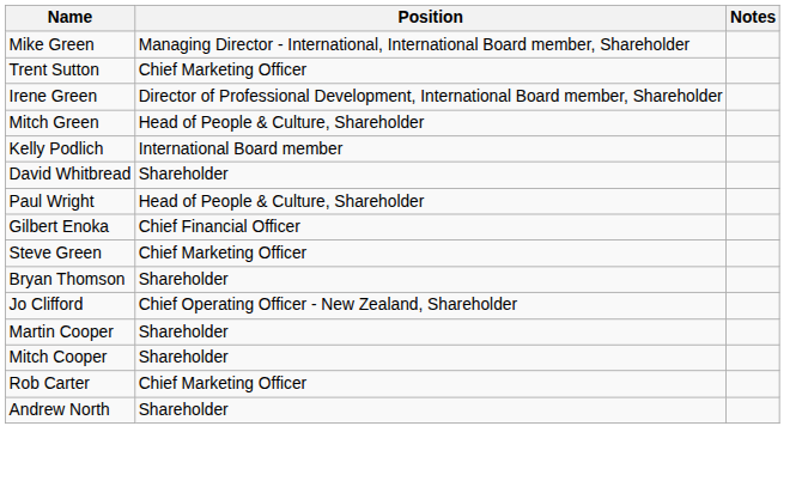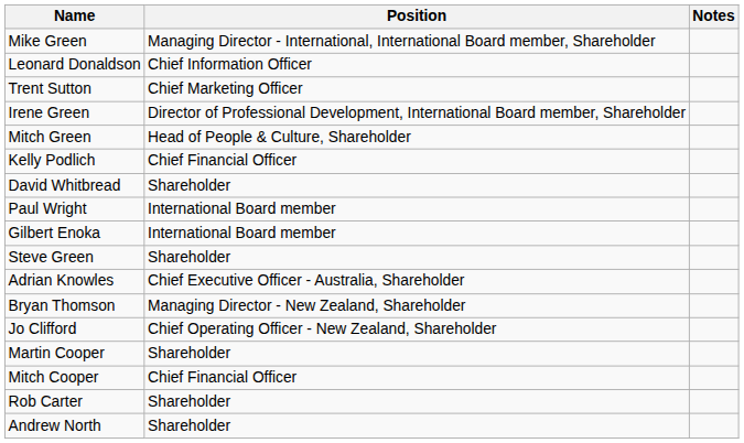 <table class= "wikitable sortable">
 <tr>
 <th>Name</th>
 <th>Position</th>
 <th>Notes</th>
 </tr>
 <tr>
 <td>Mike Green</td>
 <td>Managing Director - International, International Board member, Shareholder</td>
+<td></td>
+</tr>
+<tr>
+<td>Leonard Donaldson</td>
+<td>Chief Information Officer</td>
 <td></td>
 </tr>
 <tr>
 <td>Trent Sutton</td>
 <td>Chief Marketing Officer</td>
 <td></td>
 </tr>
 <tr>
 <td>Irene Green</td>
 <td>Director of Professional Development, International Board member, Shareholder</td>
 <td></td>
 </tr>
 <tr>
 <td>Mitch Green</td>
 <td>Head of People & Culture, Shareholder</td>
 <td></td>
 </tr>
 <tr>
 <td>Kelly Podlich</td>
-<td>International Board member</td>
+<td>Chief Financial Officer</td>
 <td></td>
 </tr>
 <tr>
 <td>David Whitbread</td>
 <td>Shareholder</td>
 <td></td>
 </tr>
 <tr>
 <td>Paul Wright</td>
-<td>Head of People & Culture, Shareholder</td>
+<td>International Board member</td>
 <td></td>
 </tr>
 <tr>
 <td>Gilbert Enoka</td>
-<td>Chief Financial Officer</td>
+<td>International Board member</td>
 <td></td>
 </tr>
 <tr>
 <td>Steve Green</td>
-<td>Chief Marketing Officer</td>
+<td>Shareholder</td>
+<td></td>
+</tr>
+<tr>
+<td>Adrian Knowles</td>
+<td>Chief Executive Officer - Australia, Shareholder</td>
 <td></td>
 </tr>
 <tr>
 <td>Bryan Thomson</td>
-<td>Shareholder</td>
+<td>Managing Director - New Zealand, Shareholder</td>
 <td></td>
 </tr>
 <tr>
 <td>Jo Clifford</td>
 <td>Chief Operating Officer - New Zealand, Shareholder</td>
 <td></td>
 </tr>
 <tr>
 <td>Martin Cooper</td>
 <td>Shareholder</td>
 <td></td>
 </tr>
 <tr>
 <td>Mitch Cooper</td>
-<td>Shareholder</td>
+<td>Chief Financial Officer</td>
 <td></td>
 </tr>
 <tr>
 <td>Rob Carter</td>
-<td>Chief Marketing Officer</td>
+<td>Shareholder</td>
 <td></td>
 </tr>
 <tr>
 <td>Andrew North</td>
 <td>Shareholder</td>
 <td></td>
 </tr>
 </table>
